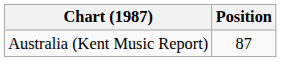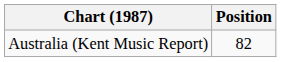 <table class="wikitable">
 <tr>
 <th>Chart (1987)</th>
 <th>Position</th>
 </tr>
 <tr>
 <td align="left">Australia (Kent Music Report)</td>
-<td align="center">87</td>
+<td align="center">82</td>
 </tr>
 </table>
